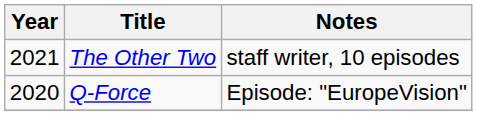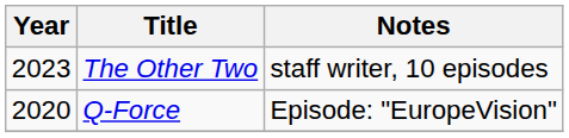 <table class="wikitable">
 <tr>
 <th>Year</th>
 <th>Title</th>
 <th class="unsortable">Notes</th>
 </tr>
 <tr>
-<td>2021</td>
+<td>2023</td>
 <td><em><a href='#'>The Other Two</a></em></td>
 <td>staff writer, 10 episodes</td>
 </tr>
 <tr>
 <td>2020</td>
 <td><em><a href='#'>Q-Force</a></em></td>
 <td>Episode: "EuropeVision"</td>
 </tr>
 <tr>
 </tr>
 </table>
